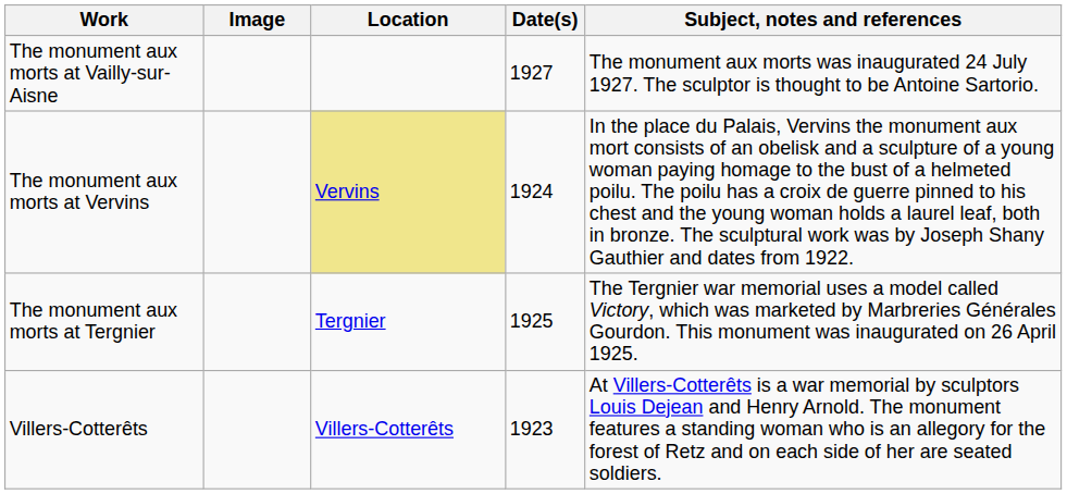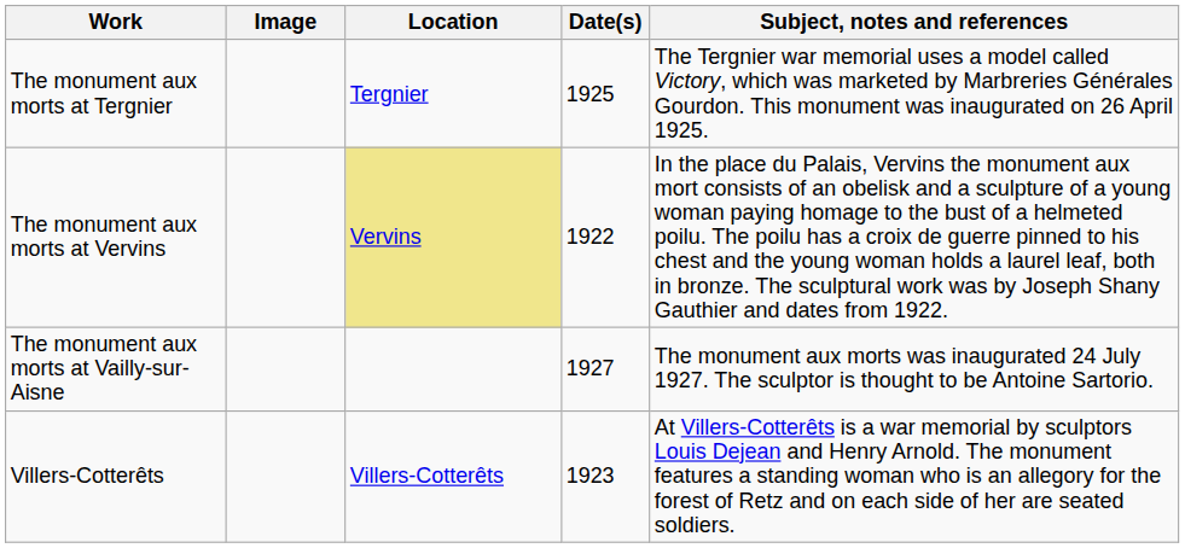 <table class="wikitable sortable">
 <tr>
 <th style="width:200px">Work</th>
 <th style="width:100px" class="sortable">Image</th>
 <th style="width:200px">Location</th>
 <th style="width:60px">Date(s)</th>
 <th style="width:550px" class="unsortable">Subject, notes and references</th>
 </tr>
 <tr>
+<td>The monument aux morts at Tergnier</td>
+<td></td>
+<td><a href='#'>Tergnier</a></td>
+<td>1925</td>
+<td>The Tergnier war memorial uses a model called <em>Victory</em>, which was marketed by Marbreries Générales Gourdon. This monument was inaugurated on 26 April 1925.<br></td>
+</tr>
+<tr>
+<td>The monument aux morts at Vervins</td>
+<td></td>
+<td style="background: khaki;"><a href='#'>Vervins</a></td>
+<td>1922</td>
+<td>In the place du Palais, Vervins the monument aux mort consists of an obelisk and a sculpture of a young woman paying homage to the bust of a helmeted poilu. The poilu has a croix de guerre pinned to his chest and the young woman holds a laurel leaf, both in bronze. The sculptural work was by Joseph Shany Gauthier and dates from 1922.</td>
+</tr>
+<tr>
 <td>The monument aux morts at Vailly-sur-Aisne</td>
 <td></td>
 <td></td>
 <td>1927</td>
 <td>The monument aux morts was inaugurated 24 July 1927. The sculptor is thought to be Antoine Sartorio.</td>
-</tr>
-<tr>
-<td>The monument aux morts at Vervins</td>
-<td></td>
-<td style="background: khaki;"><a href='#'>Vervins</a></td>
-<td>1924</td>
-<td>In the place du Palais, Vervins the monument aux mort consists of an obelisk and a sculpture of a young woman paying homage to the bust of a helmeted poilu. The poilu has a croix de guerre pinned to his chest and the young woman holds a laurel leaf, both in bronze. The sculptural work was by Joseph Shany Gauthier and dates from 1922.</td>
-</tr>
-<tr>
-<td>The monument aux morts at Tergnier</td>
-<td></td>
-<td><a href='#'>Tergnier</a></td>
-<td>1925</td>
-<td>The Tergnier war memorial uses a model called <em>Victory</em>, which was marketed by Marbreries Générales Gourdon. This monument was inaugurated on 26 April 1925.<br></td>
 </tr>
 <tr>
 <td>Villers-Cotterêts</td>
 <td></td>
 <td><a href='#'>Villers-Cotterêts</a></td>
 <td>1923</td>
 <td>At <a href='#'>Villers-Cotterêts</a> is a war memorial by sculptors <a href='#'>Louis Dejean</a> and Henry Arnold. The monument features a standing woman who is an allegory for the forest of Retz and on each side of her are seated soldiers.</td>
 </tr>
 </table>
